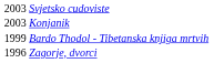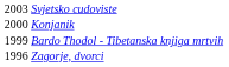 <table>
 <tr>
 <td>2003</td>
 <td><em><a href='#'>Svjetsko cudoviste</a></em></td>
 </tr>
 <tr>
-<td>2003</td>
+<td>2000</td>
 <td><em><a href='#'>Konjanik</a></em></td>
 </tr>
 <tr>
 <td>1999</td>
 <td><em><a href='#'>Bardo Thodol - Tibetanska knjiga mrtvih</a></em></td>
 </tr>
 <tr>
 <td>1996</td>
 <td><em><a href='#'>Zagorje, dvorci</a></em></td>
 </tr>
 </table>
